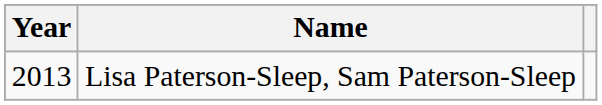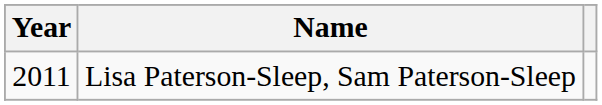 <table class="wikitable sortable">
 <tr>
 <th scope=col>Year</th>
 <th scope=col>Name</th>
 <th scope=col class=unsortable></th>
 </tr>
 <tr>
-<td align="center">2013</td>
+<td align="center">2011</td>
 <td>Lisa Paterson-Sleep, Sam Paterson-Sleep</td>
 <td align="center"></td>
 </tr>
 </table>
